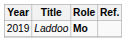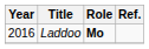 <table class="wikitable">
 <tr>
 <th>Year</th>
 <th>Title</th>
 <th>Role</th>
 <th>Ref.</th>
 </tr>
 <tr>
-<td>2019</td>
+<td>2016</td>
 <td><em>Laddoo</em></td>
 <td><strong>Mo</strong></td>
 <td></td>
 </tr>
 <tr>
 </tr>
 </table>
